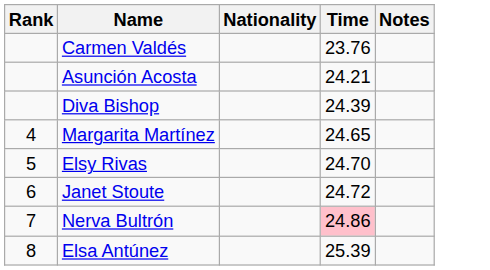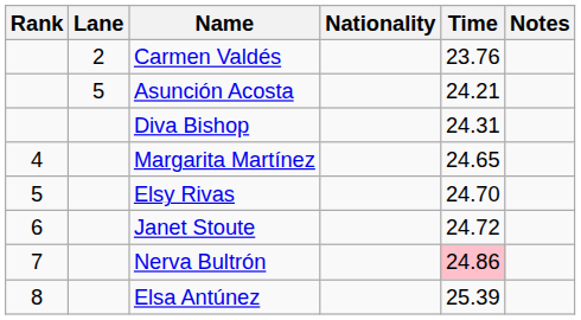 <table class="wikitable sortable" style="text-align:center;font-size:95%">
 <tr>
 <th>Rank</th>
+<th>Lane</th>
 <th>Name</th>
 <th>Nationality</th>
 <th>Time</th>
 <th>Notes</th>
 </tr>
 <tr>
 <td></td>
+<td>2</td>
 <td align=left><a href='#'>Carmen Valdés</a></td>
 <td align=left></td>
 <td>23.76</td>
 <td></td>
 </tr>
 <tr>
 <td></td>
+<td>5</td>
 <td align=left><a href='#'>Asunción Acosta</a></td>
 <td align=left></td>
 <td>24.21</td>
 <td></td>
 </tr>
 <tr>
 <td></td>
+<td></td>
 <td align=left><a href='#'>Diva Bishop</a></td>
 <td align=left></td>
-<td>24.39</td>
+<td>24.31</td>
 <td></td>
 </tr>
 <tr>
 <td>4</td>
+<td></td>
 <td align=left><a href='#'>Margarita Martínez</a></td>
 <td align=left></td>
 <td>24.65</td>
 <td></td>
 </tr>
 <tr>
 <td>5</td>
+<td></td>
 <td align=left><a href='#'>Elsy Rivas</a></td>
 <td align=left></td>
 <td>24.70</td>
 <td></td>
 </tr>
 <tr>
 <td>6</td>
+<td></td>
 <td align=left><a href='#'>Janet Stoute</a></td>
 <td align=left></td>
 <td>24.72</td>
 <td></td>
 </tr>
 <tr>
 <td>7</td>
+<td></td>
 <td align=left><a href='#'>Nerva Bultrón</a></td>
 <td align=left></td>
 <td style="background: pink;">24.86</td>
 <td></td>
 </tr>
 <tr>
 <td>8</td>
+<td></td>
 <td align=left><a href='#'>Elsa Antúnez</a></td>
 <td align=left></td>
 <td>25.39</td>
 <td></td>
 </tr>
 </table>
